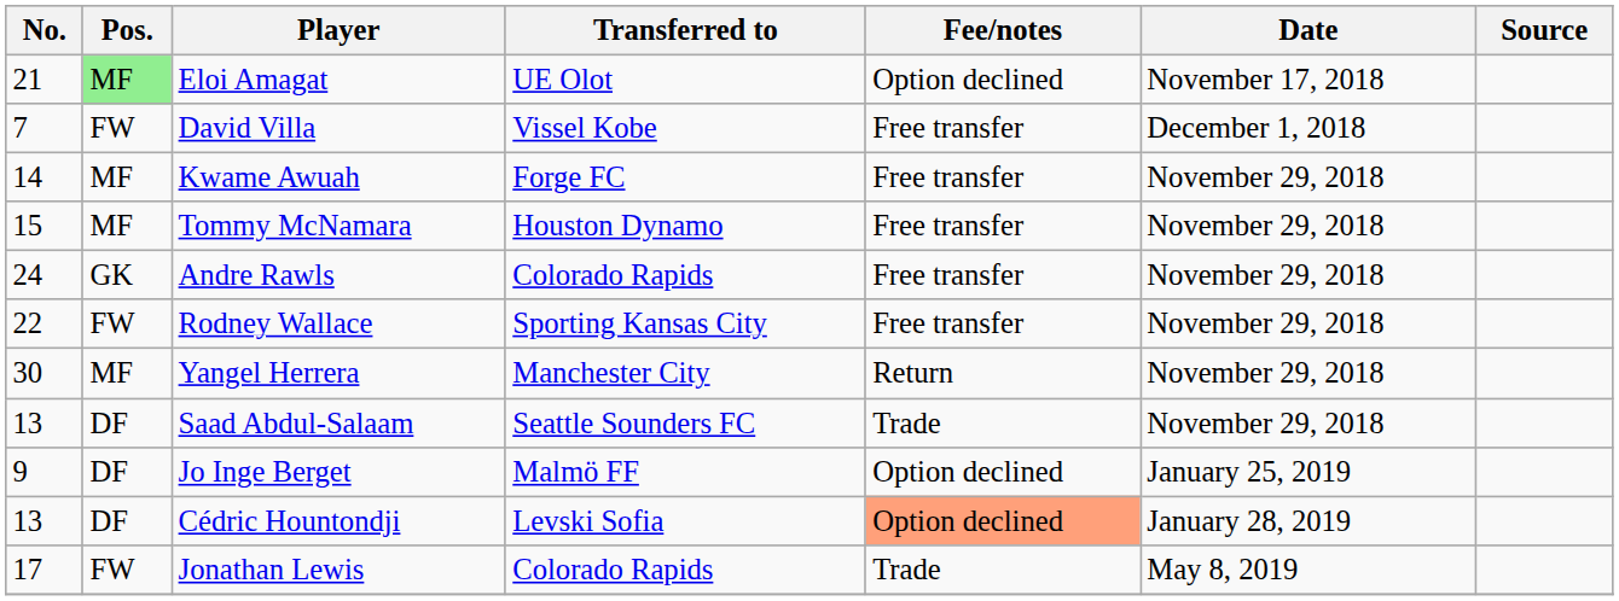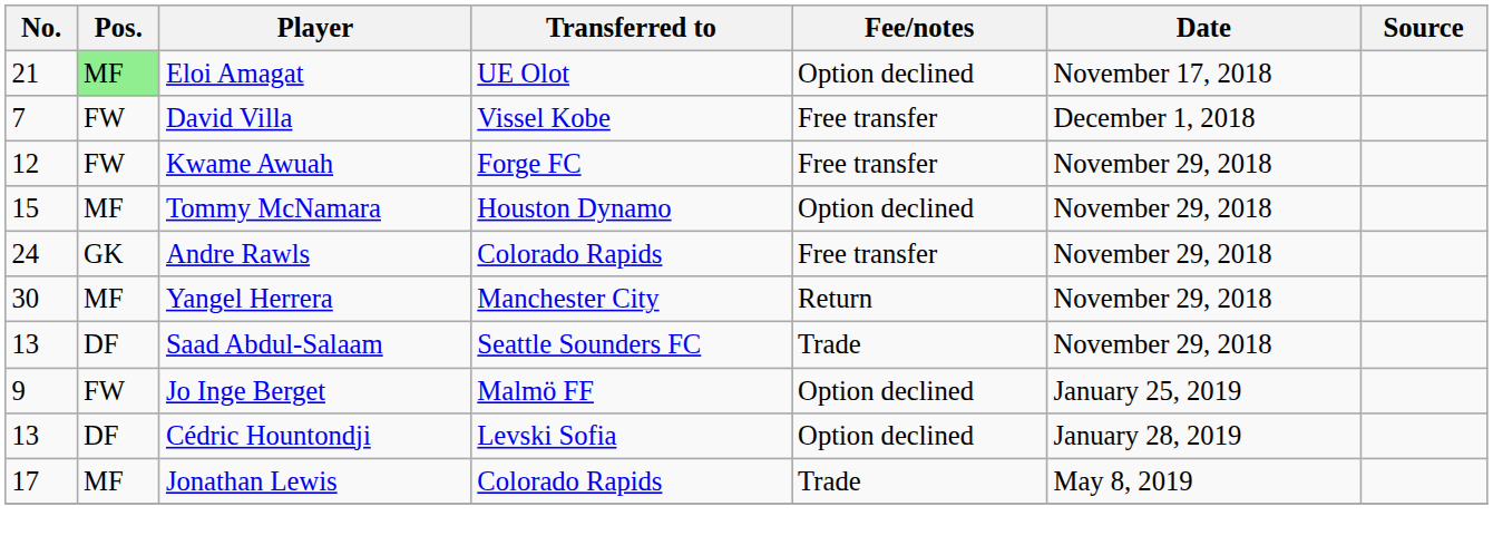 <table class="wikitable sortable" style="width:65%; text-align:center; font-size:95%; text-align:left;">
 <tr>
 <th>No.</th>
 <th>Pos.</th>
 <th>Player</th>
 <th>Transferred to</th>
 <th>Fee/notes</th>
 <th>Date</th>
 <th>Source</th>
 </tr>
 <tr>
 <td>21</td>
 <td style="background: lightgreen;">MF</td>
 <td> <a href='#'>Eloi Amagat</a></td>
 <td> <a href='#'>UE Olot</a></td>
 <td>Option declined</td>
 <td>November 17, 2018</td>
 <td></td>
 </tr>
 <tr>
 <td>7</td>
 <td>FW</td>
 <td> <a href='#'>David Villa</a></td>
 <td> <a href='#'>Vissel Kobe</a></td>
 <td>Free transfer</td>
 <td>December 1, 2018</td>
 <td></td>
 </tr>
 <tr>
-<td>14</td>
-<td>MF</td>
+<td>12</td>
+<td>FW</td>
 <td> <a href='#'>Kwame Awuah</a></td>
 <td> <a href='#'>Forge FC</a></td>
 <td>Free transfer</td>
 <td>November 29, 2018</td>
 <td></td>
 </tr>
 <tr>
 <td>15</td>
 <td>MF</td>
 <td> <a href='#'>Tommy McNamara</a></td>
 <td> <a href='#'>Houston Dynamo</a></td>
-<td>Free transfer</td>
+<td>Option declined</td>
 <td>November 29, 2018</td>
 <td></td>
 </tr>
 <tr>
 <td>24</td>
 <td>GK</td>
 <td> <a href='#'>Andre Rawls</a></td>
 <td> <a href='#'>Colorado Rapids</a></td>
-<td>Free transfer</td>
-<td>November 29, 2018</td>
-<td></td>
-</tr>
-<tr>
-<td>22</td>
-<td>FW</td>
-<td> <a href='#'>Rodney Wallace</a></td>
-<td> <a href='#'>Sporting Kansas City</a></td>
 <td>Free transfer</td>
 <td>November 29, 2018</td>
 <td></td>
 </tr>
 <tr>
 <td>30</td>
 <td>MF</td>
 <td> <a href='#'>Yangel Herrera</a></td>
 <td> <a href='#'>Manchester City</a></td>
 <td>Return</td>
 <td>November 29, 2018</td>
 <td></td>
 </tr>
 <tr>
 <td>13</td>
 <td>DF</td>
 <td> <a href='#'>Saad Abdul-Salaam</a></td>
 <td> <a href='#'>Seattle Sounders FC</a></td>
 <td>Trade</td>
 <td>November 29, 2018</td>
 <td></td>
 </tr>
 <tr>
 <td>9</td>
-<td>DF</td>
+<td>FW</td>
 <td> <a href='#'>Jo Inge Berget</a></td>
 <td> <a href='#'>Malmö FF</a></td>
 <td>Option declined</td>
 <td>January 25, 2019</td>
 <td></td>
 </tr>
 <tr>
 <td>13</td>
 <td>DF</td>
 <td> <a href='#'>Cédric Hountondji</a></td>
 <td> <a href='#'>Levski Sofia</a></td>
-<td style="background: lightsalmon;">Option declined</td>
+<td>Option declined</td>
 <td>January 28, 2019</td>
 <td></td>
 </tr>
 <tr>
 <td>17</td>
-<td>FW</td>
+<td>MF</td>
 <td> <a href='#'>Jonathan Lewis</a></td>
 <td> <a href='#'>Colorado Rapids</a></td>
 <td>Trade</td>
 <td>May 8, 2019</td>
 <td></td>
 </tr>
 <tr>
 </tr>
 </table>
